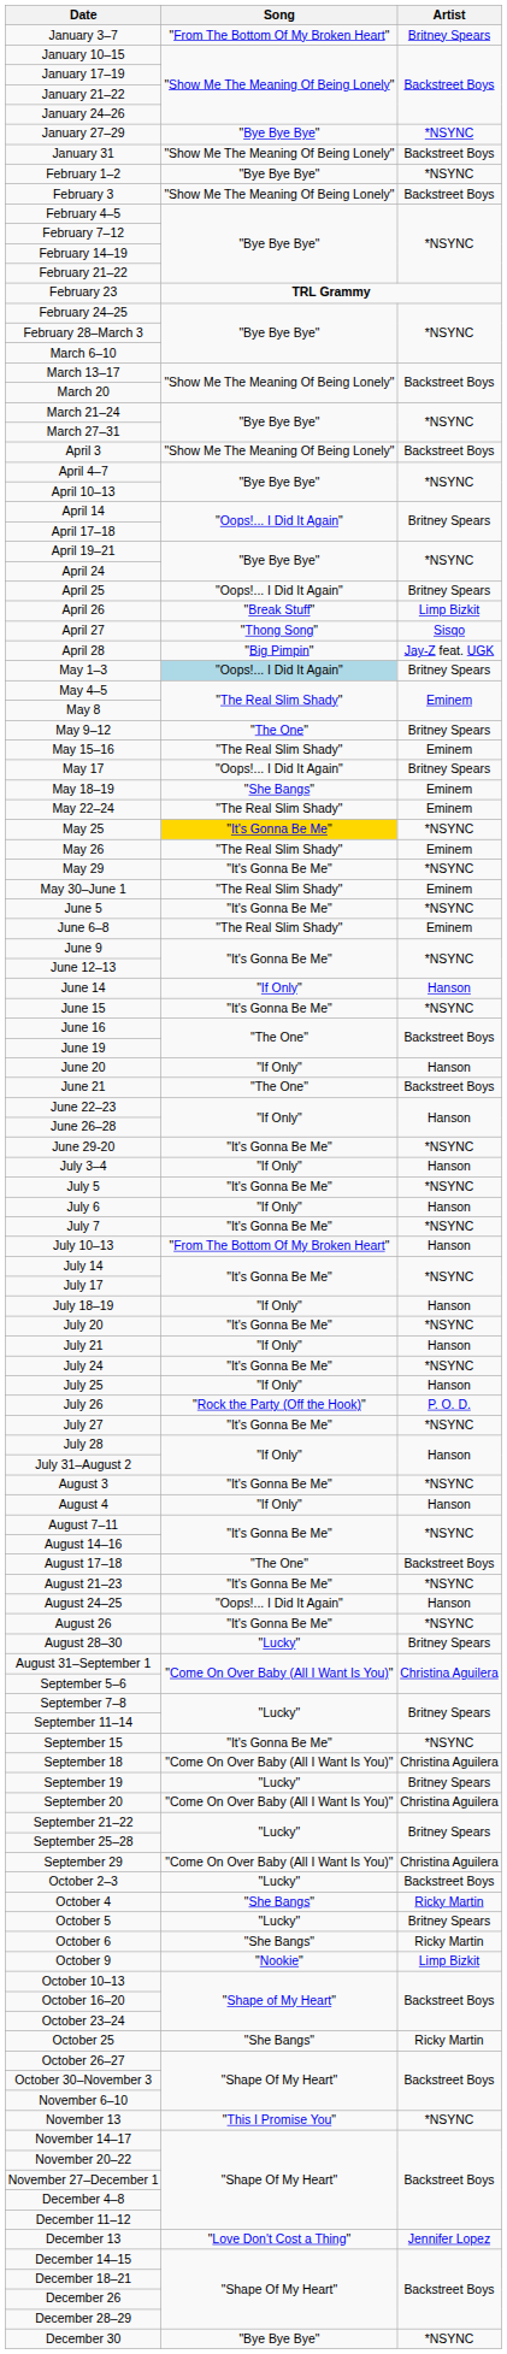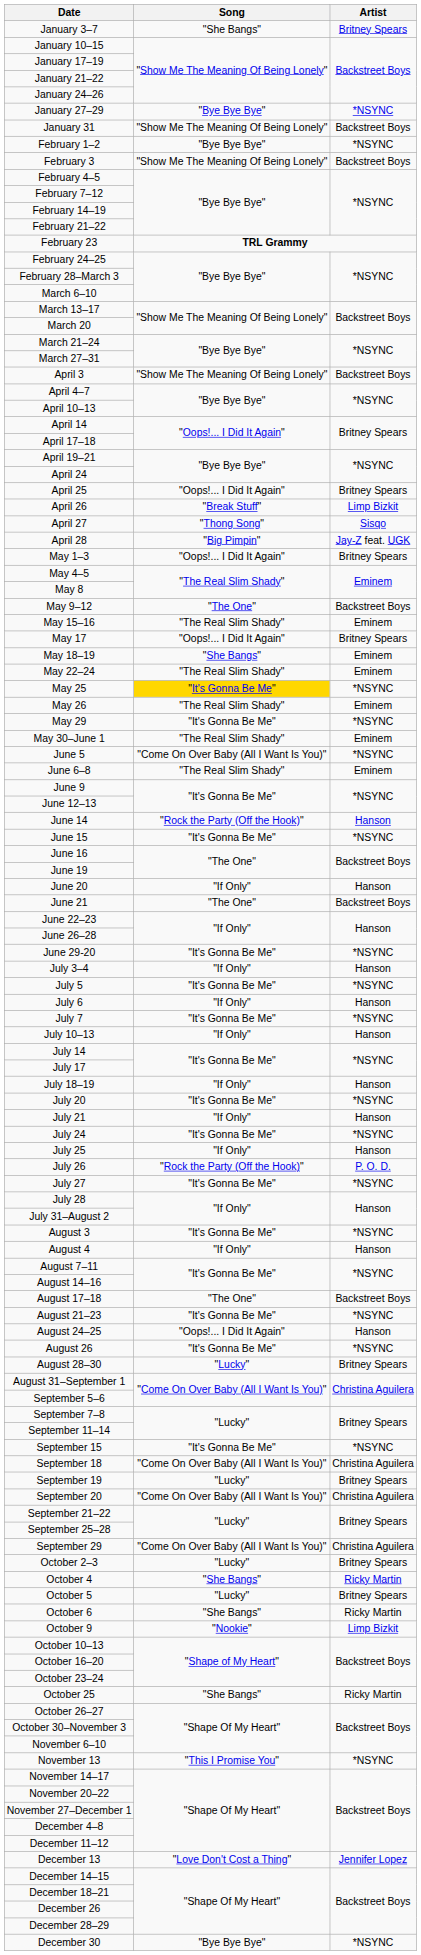 <table class="wikitable sortable" style="text-align:center;">
 <tr bgcolor="#f0f0ff">
 <th>Date</th>
 <th>Song</th>
 <th>Artist</th>
 </tr>
 <tr>
 <td>January 3–7</td>
-<td>"<a href='#'>From The Bottom Of My Broken Heart</a>"</td>
+<td>"She Bangs"</td>
 <td><a href='#'>Britney Spears</a></td>
 </tr>
 <tr>
 <td>January 10–15</td>
 <td rowspan="4">"<a href='#'>Show Me The Meaning Of Being Lonely</a>"</td>
 <td rowspan="4"><a href='#'>Backstreet Boys</a></td>
 </tr>
 <tr>
 <td>January 17–19</td>
 </tr>
 <tr>
 <td>January 21–22</td>
 </tr>
 <tr>
 <td>January 24–26</td>
 </tr>
 <tr>
 <td>January 27–29</td>
 <td>"<a href='#'>Bye Bye Bye</a>"</td>
 <td><a href='#'>*NSYNC</a></td>
 </tr>
 <tr>
 <td>January 31</td>
 <td>"Show Me The Meaning Of Being Lonely"</td>
 <td>Backstreet Boys</td>
 </tr>
 <tr>
 <td>February 1–2</td>
 <td>"Bye Bye Bye"</td>
 <td>*NSYNC</td>
 </tr>
 <tr>
 <td>February 3</td>
 <td>"Show Me The Meaning Of Being Lonely"</td>
 <td>Backstreet Boys</td>
 </tr>
 <tr>
 <td>February 4–5</td>
 <td rowspan="4">"Bye Bye Bye"</td>
 <td rowspan="4">*NSYNC</td>
 </tr>
 <tr>
 <td>February 7–12</td>
 </tr>
 <tr>
 <td>February 14–19</td>
 </tr>
 <tr>
 <td>February 21–22</td>
 </tr>
 <tr>
 <td>February 23</td>
 <td colspan="2"><strong>TRL Grammy</strong></td>
 </tr>
 <tr>
 <td>February 24–25</td>
 <td rowspan="3">"Bye Bye Bye"</td>
 <td rowspan="3">*NSYNC</td>
 </tr>
 <tr>
 <td>February 28–March 3</td>
 </tr>
 <tr>
 <td>March 6–10</td>
 </tr>
 <tr>
 <td>March 13–17</td>
 <td rowspan="2">"Show Me The Meaning Of Being Lonely"</td>
 <td rowspan="2">Backstreet Boys</td>
 </tr>
 <tr>
 <td>March 20</td>
 </tr>
 <tr>
 <td>March 21–24</td>
 <td rowspan="2">"Bye Bye Bye"</td>
 <td rowspan="2">*NSYNC</td>
 </tr>
 <tr>
 <td>March 27–31</td>
 </tr>
 <tr>
 <td>April 3</td>
 <td>"Show Me The Meaning Of Being Lonely"</td>
 <td>Backstreet Boys</td>
 </tr>
 <tr>
 <td>April 4–7</td>
 <td rowspan="2">"Bye Bye Bye"</td>
 <td rowspan="2">*NSYNC</td>
 </tr>
 <tr>
 <td>April 10–13</td>
 </tr>
 <tr>
 <td>April 14</td>
 <td rowspan="2">"<a href='#'>Oops!... I Did It Again</a>"</td>
 <td rowspan="2">Britney Spears</td>
 </tr>
 <tr>
 <td>April 17–18</td>
 </tr>
 <tr>
 <td>April 19–21</td>
 <td rowspan="2">"Bye Bye Bye"</td>
 <td rowspan="2">*NSYNC</td>
 </tr>
 <tr>
 <td>April 24</td>
 </tr>
 <tr>
 <td>April 25</td>
 <td>"Oops!... I Did It Again"</td>
 <td>Britney Spears</td>
 </tr>
 <tr>
 <td>April 26</td>
 <td>"<a href='#'>Break Stuff</a>"</td>
 <td><a href='#'>Limp Bizkit</a></td>
 </tr>
 <tr>
 <td>April 27</td>
 <td>"<a href='#'>Thong Song</a>"</td>
 <td><a href='#'>Sisqo</a></td>
 </tr>
 <tr>
 <td>April 28</td>
 <td>"<a href='#'>Big Pimpin</a>"</td>
 <td><a href='#'>Jay-Z</a> feat. <a href='#'>UGK</a></td>
 </tr>
 <tr>
 <td>May 1–3</td>
-<td style="background: lightblue;">"Oops!... I Did It Again"</td>
+<td>"Oops!... I Did It Again"</td>
 <td>Britney Spears</td>
 </tr>
 <tr>
 <td>May 4–5</td>
 <td rowspan="2">"<a href='#'>The Real Slim Shady</a>"</td>
 <td rowspan="2"><a href='#'>Eminem</a></td>
 </tr>
 <tr>
 <td>May 8</td>
 </tr>
 <tr>
 <td>May 9–12</td>
 <td>"<a href='#'>The One</a>"</td>
-<td>Britney Spears</td>
+<td>Backstreet Boys</td>
 </tr>
 <tr>
 <td>May 15–16</td>
 <td>"The Real Slim Shady"</td>
 <td>Eminem</td>
 </tr>
 <tr>
 <td>May 17</td>
 <td>"Oops!... I Did It Again"</td>
 <td>Britney Spears</td>
 </tr>
 <tr>
 <td>May 18–19</td>
 <td>"<a href='#'>She Bangs</a>"</td>
 <td>Eminem</td>
 </tr>
 <tr>
 <td>May 22–24</td>
 <td>"The Real Slim Shady"</td>
 <td>Eminem</td>
 </tr>
 <tr>
 <td>May 25</td>
 <td style="background: gold;">"<a href='#'>It's Gonna Be Me</a>"</td>
 <td>*NSYNC</td>
 </tr>
 <tr>
 <td>May 26</td>
 <td>"The Real Slim Shady"</td>
 <td>Eminem</td>
 </tr>
 <tr>
 <td>May 29</td>
 <td>"It's Gonna Be Me"</td>
 <td>*NSYNC</td>
 </tr>
 <tr>
 <td>May 30–June 1</td>
 <td>"The Real Slim Shady"</td>
 <td>Eminem</td>
 </tr>
 <tr>
 <td>June 5</td>
-<td>"It's Gonna Be Me"</td>
+<td>"Come On Over Baby (All I Want Is You)"</td>
 <td>*NSYNC</td>
 </tr>
 <tr>
 <td>June 6–8</td>
 <td>"The Real Slim Shady"</td>
 <td>Eminem</td>
 </tr>
 <tr>
 <td>June 9</td>
 <td rowspan="2">"It's Gonna Be Me"</td>
 <td rowspan="2">*NSYNC</td>
 </tr>
 <tr>
 <td>June 12–13</td>
 </tr>
 <tr>
 <td>June 14</td>
-<td>"<a href='#'>If Only</a>"</td>
+<td>"<a href='#'>Rock the Party (Off the Hook)</a>"</td>
 <td><a href='#'>Hanson</a></td>
 </tr>
 <tr>
 <td>June 15</td>
 <td>"It's Gonna Be Me"</td>
 <td>*NSYNC</td>
 </tr>
 <tr>
 <td>June 16</td>
 <td rowspan="2">"The One"</td>
 <td rowspan="2">Backstreet Boys</td>
 </tr>
 <tr>
 <td>June 19</td>
 </tr>
 <tr>
 <td>June 20</td>
 <td>"If Only"</td>
 <td>Hanson</td>
 </tr>
 <tr>
 <td>June 21</td>
 <td>"The One"</td>
 <td>Backstreet Boys</td>
 </tr>
 <tr>
 <td>June 22–23</td>
 <td rowspan="2">"If Only"</td>
 <td rowspan="2">Hanson</td>
 </tr>
 <tr>
 <td>June 26–28</td>
 </tr>
 <tr>
 <td>June 29-20</td>
 <td>"It's Gonna Be Me"</td>
 <td>*NSYNC</td>
 </tr>
 <tr>
 <td>July 3–4</td>
 <td>"If Only"</td>
 <td>Hanson</td>
 </tr>
 <tr>
 <td>July 5</td>
 <td>"It's Gonna Be Me"</td>
 <td>*NSYNC</td>
 </tr>
 <tr>
 <td>July 6</td>
 <td>"If Only"</td>
 <td>Hanson</td>
 </tr>
 <tr>
 <td>July 7</td>
 <td>"It's Gonna Be Me"</td>
 <td>*NSYNC</td>
 </tr>
 <tr>
 <td>July 10–13</td>
-<td>"<a href='#'>From The Bottom Of My Broken Heart</a>"</td>
+<td>"If Only"</td>
 <td>Hanson</td>
 </tr>
 <tr>
 <td>July 14</td>
 <td rowspan="2">"It's Gonna Be Me"</td>
 <td rowspan="2">*NSYNC</td>
 </tr>
 <tr>
 <td>July 17</td>
 </tr>
 <tr>
 <td>July 18–19</td>
 <td>"If Only"</td>
 <td>Hanson</td>
 </tr>
 <tr>
 <td>July 20</td>
 <td>"It's Gonna Be Me"</td>
 <td>*NSYNC</td>
 </tr>
 <tr>
 <td>July 21</td>
 <td>"If Only"</td>
 <td>Hanson</td>
 </tr>
 <tr>
 <td>July 24</td>
 <td>"It's Gonna Be Me"</td>
 <td>*NSYNC</td>
 </tr>
 <tr>
 <td>July 25</td>
 <td>"If Only"</td>
 <td>Hanson</td>
 </tr>
 <tr>
 <td>July 26</td>
 <td>"<a href='#'>Rock the Party (Off the Hook)</a>"</td>
 <td><a href='#'>P. O. D.</a></td>
 </tr>
 <tr>
 <td>July 27</td>
 <td>"It's Gonna Be Me"</td>
 <td>*NSYNC</td>
 </tr>
 <tr>
 <td>July 28</td>
 <td rowspan="2">"If Only"</td>
 <td rowspan="2">Hanson</td>
 </tr>
 <tr>
 <td>July 31–August 2</td>
 </tr>
 <tr>
 <td>August 3</td>
 <td>"It's Gonna Be Me"</td>
 <td>*NSYNC</td>
 </tr>
 <tr>
 <td>August 4</td>
 <td>"If Only"</td>
 <td>Hanson</td>
 </tr>
 <tr>
 <td>August 7–11</td>
 <td rowspan="2">"It's Gonna Be Me"</td>
 <td rowspan="2">*NSYNC</td>
 </tr>
 <tr>
 <td>August 14–16</td>
 </tr>
 <tr>
 <td>August 17–18</td>
 <td>"The One"</td>
 <td>Backstreet Boys</td>
 </tr>
 <tr>
 <td>August 21–23</td>
 <td>"It's Gonna Be Me"</td>
 <td>*NSYNC</td>
 </tr>
 <tr>
 <td>August 24–25</td>
 <td>"Oops!... I Did It Again"</td>
 <td>Hanson</td>
 </tr>
 <tr>
 <td>August 26 <br></td>
 <td>"It's Gonna Be Me"</td>
 <td>*NSYNC</td>
 </tr>
 <tr>
 <td>August 28–30</td>
 <td>"<a href='#'>Lucky</a>"</td>
 <td>Britney Spears</td>
 </tr>
 <tr>
 <td>August 31–September 1</td>
 <td rowspan="2">"<a href='#'>Come On Over Baby (All I Want Is You)</a>"</td>
 <td rowspan="2"><a href='#'>Christina Aguilera</a></td>
 </tr>
 <tr>
 <td>September 5–6</td>
 </tr>
 <tr>
 <td>September 7–8</td>
 <td rowspan="2">"Lucky"</td>
 <td rowspan="2">Britney Spears</td>
 </tr>
 <tr>
 <td>September 11–14</td>
 </tr>
 <tr>
 <td>September 15 <br></td>
 <td>"It's Gonna Be Me"</td>
 <td>*NSYNC</td>
 </tr>
 <tr>
 <td>September 18</td>
 <td>"Come On Over Baby (All I Want Is You)"</td>
 <td>Christina Aguilera</td>
 </tr>
 <tr>
 <td>September 19</td>
 <td>"Lucky"</td>
 <td>Britney Spears</td>
 </tr>
 <tr>
 <td>September 20</td>
 <td>"Come On Over Baby (All I Want Is You)"</td>
 <td>Christina Aguilera</td>
 </tr>
 <tr>
 <td>September 21–22</td>
 <td rowspan="2">"Lucky"</td>
 <td rowspan="2">Britney Spears</td>
 </tr>
 <tr>
 <td>September 25–28</td>
 </tr>
 <tr>
 <td>September 29</td>
 <td>"Come On Over Baby (All I Want Is You)"</td>
 <td>Christina Aguilera</td>
 </tr>
 <tr>
 <td>October 2–3</td>
 <td>"Lucky"</td>
-<td>Backstreet Boys</td>
+<td>Britney Spears</td>
 </tr>
 <tr>
 <td>October 4</td>
 <td>"<a href='#'>She Bangs</a>"</td>
 <td><a href='#'>Ricky Martin</a></td>
 </tr>
 <tr>
 <td>October 5</td>
 <td>"Lucky"</td>
 <td>Britney Spears</td>
 </tr>
 <tr>
 <td>October 6</td>
 <td>"She Bangs"</td>
 <td>Ricky Martin</td>
 </tr>
 <tr>
 <td>October 9 <br></td>
 <td>"<a href='#'>Nookie</a>"</td>
 <td><a href='#'>Limp Bizkit</a></td>
 </tr>
 <tr>
 <td>October 10–13</td>
 <td rowspan="3">"<a href='#'>Shape of My Heart</a>"</td>
 <td rowspan="3">Backstreet Boys</td>
 </tr>
 <tr>
 <td>October 16–20</td>
 </tr>
 <tr>
 <td>October 23–24</td>
 </tr>
 <tr>
 <td>October 25</td>
 <td>"She Bangs"</td>
 <td>Ricky Martin</td>
 </tr>
 <tr>
 <td>October 26–27</td>
 <td rowspan="3">"Shape Of My Heart"</td>
 <td rowspan="3">Backstreet Boys</td>
 </tr>
 <tr>
 <td>October 30–November 3</td>
 </tr>
 <tr>
 <td>November 6–10</td>
 </tr>
 <tr>
 <td>November 13</td>
 <td>"<a href='#'>This I Promise You</a>"</td>
 <td>*NSYNC</td>
 </tr>
 <tr>
 <td>November 14–17</td>
 <td rowspan="5">"Shape Of My Heart"</td>
 <td rowspan="5">Backstreet Boys</td>
 </tr>
 <tr>
 <td>November 20–22</td>
 </tr>
 <tr>
 <td>November 27–December 1</td>
 </tr>
 <tr>
 <td>December 4–8</td>
 </tr>
 <tr>
 <td>December 11–12</td>
 </tr>
 <tr>
 <td>December 13</td>
 <td>"<a href='#'>Love Don't Cost a Thing</a>"</td>
 <td><a href='#'>Jennifer Lopez</a></td>
 </tr>
 <tr>
 <td>December 14–15</td>
 <td rowspan="4">"Shape Of My Heart"</td>
 <td rowspan="4">Backstreet Boys</td>
 </tr>
 <tr>
 <td>December 18–21</td>
 </tr>
 <tr>
 <td>December 26</td>
 </tr>
 <tr>
 <td>December 28–29</td>
 </tr>
 <tr>
 <td>December 30 <br></td>
 <td>"Bye Bye Bye"</td>
 <td>*NSYNC</td>
 </tr>
 </table>
